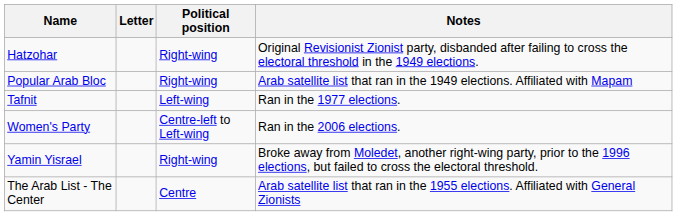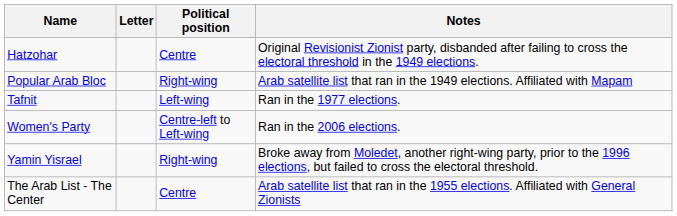 <table class="wikitable">
 <tr>
 <th>Name</th>
 <th>Letter</th>
 <th>Political position</th>
 <th>Notes</th>
 </tr>
 <tr>
 <td><a href='#'>Hatzohar</a></td>
 <td align=center></td>
-<td><a href='#'>Right-wing</a></td>
+<td><a href='#'>Centre</a></td>
 <td>Original <a href='#'>Revisionist Zionist</a> party, disbanded after failing to cross the <a href='#'>electoral threshold</a> in the <a href='#'>1949 elections</a>.</td>
 </tr>
 <tr>
 <td><a href='#'>Popular Arab Bloc</a></td>
 <td align=center></td>
 <td><a href='#'>Right-wing</a></td>
 <td><a href='#'>Arab satellite list</a> that ran in the 1949 elections. Affiliated with <a href='#'>Mapam</a></td>
 </tr>
 <tr>
 <td><a href='#'>Tafnit</a></td>
 <td align=center></td>
 <td><a href='#'>Left-wing</a></td>
 <td>Ran in the <a href='#'>1977 elections</a>.</td>
 </tr>
 <tr>
 <td><a href='#'>Women's Party</a></td>
 <td align=center></td>
 <td><a href='#'>Centre-left</a> to <a href='#'>Left-wing</a></td>
 <td>Ran in the <a href='#'>2006 elections</a>.</td>
 </tr>
 <tr>
 <td><a href='#'>Yamin Yisrael</a></td>
 <td align=center></td>
 <td><a href='#'>Right-wing</a></td>
 <td>Broke away from <a href='#'>Moledet</a>, another right-wing party, prior to the <a href='#'>1996 elections</a>, but failed to cross the electoral threshold.</td>
 </tr>
 <tr>
 <td>The Arab List - The Center</td>
 <td align=center></td>
 <td><a href='#'>Centre</a></td>
 <td><a href='#'>Arab satellite list</a> that ran in the <a href='#'>1955 elections</a>. Affiliated with <a href='#'>General Zionists</a></td>
 </tr>
 </table>
